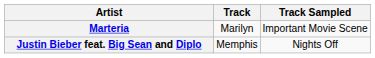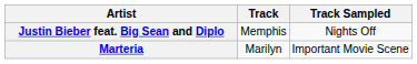 <table class="wikitable plainrowheaders" style="text-align:center;">
 <tr>
 <th scope="col" style="width:20em;">Artist</th>
 <th scope="col">Track</th>
 <th scope="col">Track Sampled</th>
 </tr>
 <tr>
+<th scope="row"><a href='#'>Justin Bieber</a> feat. <a href='#'>Big Sean</a> and <a href='#'>Diplo</a></th>
+<td>Memphis</td>
+<td>Nights Off</td>
+</tr>
+<tr>
 <th scope="row"><a href='#'>Marteria</a></th>
 <td>Marilyn</td>
 <td>Important Movie Scene</td>
 </tr>
-<tr>
-<th scope="row"><a href='#'>Justin Bieber</a> feat. <a href='#'>Big Sean</a> and <a href='#'>Diplo</a></th>
-<td>Memphis</td>
-<td>Nights Off</td>
-</tr>
 </table>
